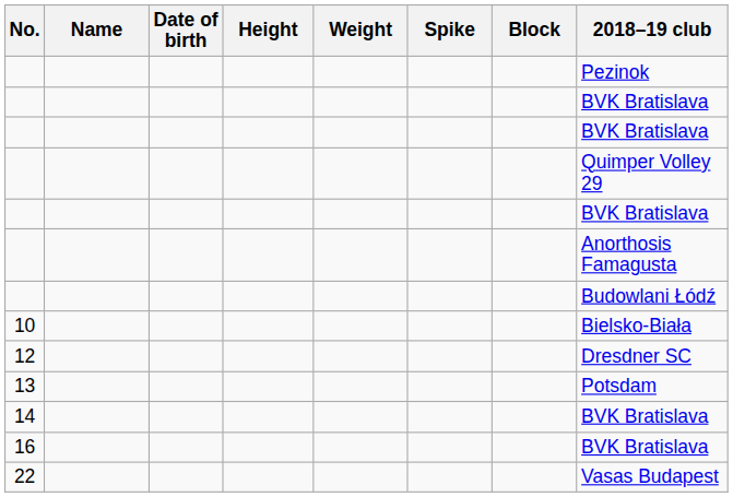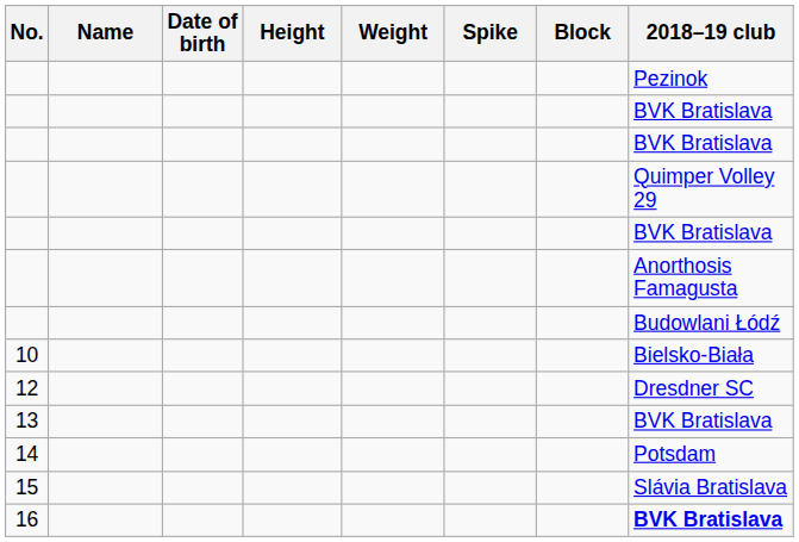 <table class="wikitable sortable" style="font-size:100%; text-align:center;">
 <tr>
 <th>No.</th>
 <th style="width:14em">Name</th>
 <th style="width:8em">Date of birth</th>
 <th style="width:9em">Height</th>
 <th style="width:9em">Weight</th>
 <th style="width:9em">Spike</th>
 <th style="width:9em">Block</th>
 <th style="width:17em">2018–19 club</th>
 </tr>
 <tr>
 <td></td>
 <td align=left></td>
 <td align=right></td>
 <td></td>
 <td></td>
 <td></td>
 <td></td>
 <td align=left> <a href='#'>Pezinok</a></td>
 </tr>
 <tr>
 <td></td>
 <td align=left></td>
 <td align=right></td>
 <td></td>
 <td></td>
 <td></td>
 <td></td>
 <td align=left> <a href='#'>BVK Bratislava</a></td>
 </tr>
 <tr>
 <td></td>
 <td align=left></td>
 <td align=right></td>
 <td></td>
 <td></td>
 <td></td>
 <td></td>
 <td align=left> <a href='#'>BVK Bratislava</a></td>
 </tr>
 <tr>
 <td></td>
 <td align=left></td>
 <td align=right></td>
 <td></td>
 <td></td>
 <td></td>
 <td></td>
 <td align=left> <a href='#'>Quimper Volley 29</a></td>
 </tr>
 <tr>
 <td></td>
 <td align=left></td>
 <td align=right></td>
 <td></td>
 <td></td>
 <td></td>
 <td></td>
 <td align=left> <a href='#'>BVK Bratislava</a></td>
 </tr>
 <tr>
 <td></td>
 <td align=left></td>
 <td align=right></td>
 <td></td>
 <td></td>
 <td></td>
 <td></td>
 <td align=left> <a href='#'>Anorthosis Famagusta</a></td>
 </tr>
 <tr>
 <td></td>
 <td align=left></td>
 <td align=right></td>
 <td></td>
 <td></td>
 <td></td>
 <td></td>
 <td align=left> <a href='#'>Budowlani Łódź</a></td>
 </tr>
 <tr>
 <td>10</td>
 <td align=left></td>
 <td align=right></td>
 <td></td>
 <td></td>
 <td></td>
 <td></td>
 <td align=left> <a href='#'>Bielsko-Biała</a></td>
 </tr>
 <tr>
 <td>12</td>
 <td align=left></td>
 <td align=right></td>
 <td></td>
 <td></td>
 <td></td>
 <td></td>
 <td align=left> <a href='#'>Dresdner SC</a></td>
 </tr>
 <tr>
 <td>13</td>
 <td align=left></td>
 <td align=right></td>
 <td></td>
 <td></td>
 <td></td>
 <td></td>
-<td align=left> <a href='#'>Potsdam</a></td>
+<td align=left> <a href='#'>BVK Bratislava</a></td>
 </tr>
 <tr>
 <td>14</td>
 <td align=left></td>
 <td align=right></td>
 <td></td>
 <td></td>
 <td></td>
 <td></td>
-<td align=left> <a href='#'>BVK Bratislava</a></td>
+<td align=left> <a href='#'>Potsdam</a></td>
+</tr>
+<tr>
+<td>15</td>
+<td align=left></td>
+<td align=right></td>
+<td></td>
+<td></td>
+<td></td>
+<td></td>
+<td align=left> <a href='#'>Slávia Bratislava</a></td>
 </tr>
 <tr>
 <td>16</td>
 <td align=left></td>
 <td align=right></td>
 <td></td>
 <td></td>
 <td></td>
 <td></td>
-<td align=left> <a href='#'>BVK Bratislava</a></td>
-</tr>
-<tr>
-<td>22</td>
-<td align=left></td>
-<td align=right></td>
-<td></td>
-<td></td>
-<td></td>
-<td></td>
-<td align=left> <a href='#'>Vasas Budapest</a></td>
+<td align=left><strong> <a href='#'>BVK Bratislava</a></strong></td>
 </tr>
 </table>
